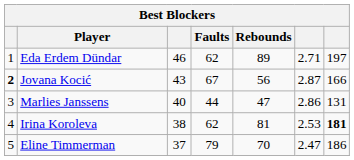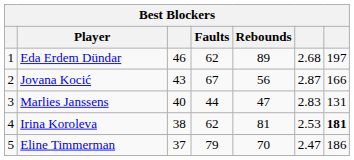 <table class="wikitable sortable" style=font-size:90%>
 <tr>
 <th colspan=7>Best Blockers</th>
 </tr>
 <tr>
 <th></th>
 <th width=158>Player</th>
 <th width=20></th>
 <th width=20>Faults</th>
 <th width=20>Rebounds</th>
 <th width=20></th>
 <th width=20></th>
 </tr>
 <tr>
 <td>1</td>
 <td> <a href='#'>Eda Erdem Dündar</a></td>
 <td align=center>46</td>
 <td align=center>62</td>
 <td align=center>89</td>
-<td align=center>2.71</td>
+<td align=center>2.68</td>
 <td align=center>197</td>
 </tr>
 <tr>
-<td><strong>2</strong></td>
+<td>2</td>
 <td> <a href='#'>Jovana Kocić</a></td>
 <td align=center>43</td>
 <td align=center>67</td>
 <td align=center>56</td>
 <td align=center>2.87</td>
 <td align=center>166</td>
 </tr>
 <tr>
 <td>3</td>
 <td> <a href='#'>Marlies Janssens</a></td>
 <td align=center>40</td>
 <td align=center>44</td>
 <td align=center>47</td>
-<td align=center>2.86</td>
+<td align=center>2.83</td>
 <td align=center>131</td>
 </tr>
 <tr>
 <td>4</td>
 <td> <a href='#'>Irina Koroleva</a></td>
 <td align=center>38</td>
 <td align=center>62</td>
 <td align=center>81</td>
 <td align=center>2.53</td>
 <td align=center><strong>181</strong></td>
 </tr>
 <tr>
 <td>5</td>
 <td> <a href='#'>Eline Timmerman</a></td>
 <td align=center>37</td>
 <td align=center>79</td>
 <td align=center>70</td>
 <td align=center>2.47</td>
 <td align=center>186</td>
 </tr>
 </table>
